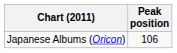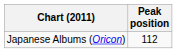 <table class="wikitable sortable">
 <tr>
 <th>Chart (2011)</th>
 <th>Peak<br>position</th>
 </tr>
 <tr>
 <td>Japanese Albums (<em><a href='#'>Oricon</a></em>)</td>
-<td align="center">106</td>
+<td align="center">112</td>
 </tr>
 </table>
